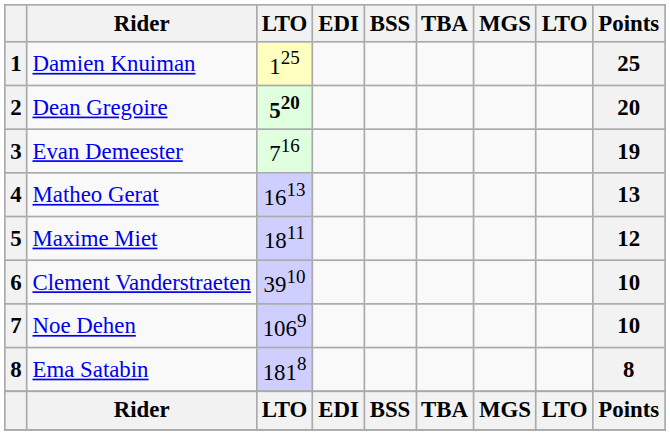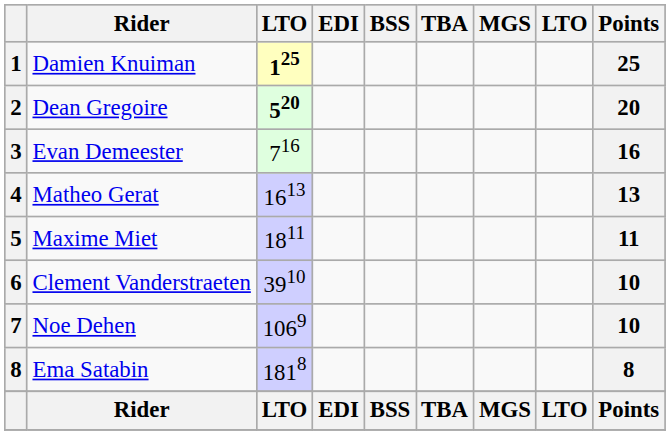 <table class="wikitable" style="font-size: 85%; text-align: center">
 <tr valign="top">
 <th valign="middle"></th>
 <th valign="middle">Rider</th>
 <th>LTO<br></th>
 <th>EDI<br></th>
 <th>BSS<br></th>
 <th>TBA<br></th>
 <th>MGS<br></th>
 <th>LTO<br></th>
 <th valign="middle">Points</th>
 </tr>
 <tr>
 <th>1</th>
 <td align="left"> <a href='#'>Damien Knuiman</a></td>
-<td style="background:#ffffbf;">1<sup>25</sup></td>
+<td style="background:#ffffbf;"><strong>1<sup>25</sup></strong></td>
 <td></td>
 <td></td>
 <td></td>
 <td></td>
 <td></td>
 <th>25</th>
 </tr>
 <tr>
 <th>2</th>
 <td align="left"> <a href='#'>Dean Gregoire</a></td>
 <td style="background:#dfffdf;"><strong>5<sup>20</sup></strong></td>
 <td></td>
 <td></td>
 <td></td>
 <td></td>
 <td></td>
 <th>20</th>
 </tr>
 <tr>
 <th>3</th>
 <td align="left"> <a href='#'>Evan Demeester</a></td>
 <td style="background:#dfffdf;">7<sup>16</sup></td>
 <td></td>
 <td></td>
 <td></td>
 <td></td>
 <td></td>
-<th>19</th>
+<th>16</th>
 </tr>
 <tr>
 <th>4</th>
 <td align="left"> <a href='#'>Matheo Gerat</a></td>
 <td style="background:#cfcfff;">16<sup>13</sup></td>
 <td></td>
 <td></td>
 <td></td>
 <td></td>
 <td></td>
 <th>13</th>
 </tr>
 <tr>
 <th>5</th>
 <td align="left"> <a href='#'>Maxime Miet</a></td>
 <td style="background:#cfcfff;">18<sup>11</sup></td>
 <td></td>
 <td></td>
 <td></td>
 <td></td>
 <td></td>
-<th>12</th>
+<th>11</th>
 </tr>
 <tr>
 <th>6</th>
 <td align="left"> <a href='#'>Clement Vanderstraeten</a></td>
 <td style="background:#cfcfff;">39<sup>10</sup></td>
 <td></td>
 <td></td>
 <td></td>
 <td></td>
 <td></td>
 <th>10</th>
 </tr>
 <tr>
 <th>7</th>
 <td align="left"> <a href='#'>Noe Dehen</a></td>
 <td style="background:#cfcfff;">106<sup>9</sup></td>
 <td></td>
 <td></td>
 <td></td>
 <td></td>
 <td></td>
 <th>10</th>
 </tr>
 <tr>
 <th>8</th>
 <td align="left"> <a href='#'>Ema Satabin</a></td>
 <td style="background:#cfcfff;">181<sup>8</sup></td>
 <td></td>
 <td></td>
 <td></td>
 <td></td>
 <td></td>
 <th>8</th>
 </tr>
 <tr>
 </tr>
 <tr valign="top">
 <th valign="middle"></th>
 <th valign="middle">Rider</th>
 <th>LTO<br></th>
 <th>EDI<br></th>
 <th>BSS<br></th>
 <th>TBA<br></th>
 <th>MGS<br></th>
 <th>LTO<br></th>
 <th valign="middle">Points</th>
 </tr>
 <tr>
 </tr>
 </table>
